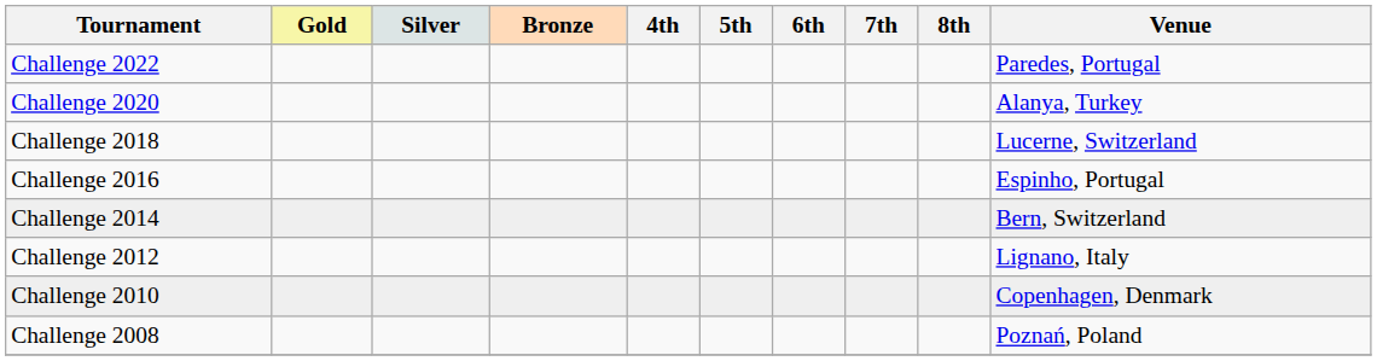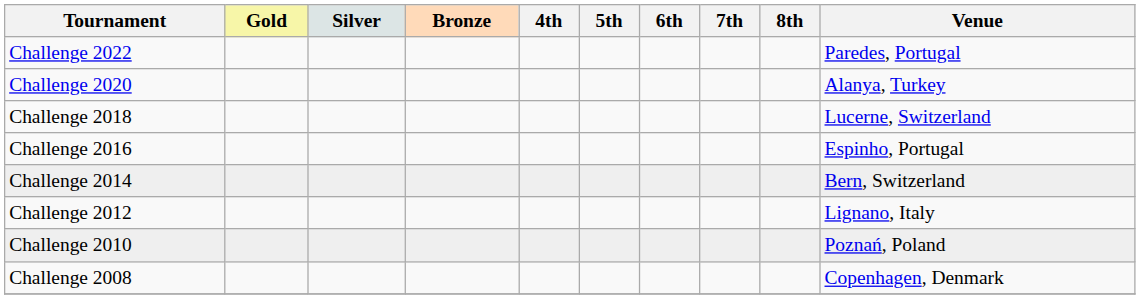 <table class="wikitable" style="width: 100%; font-size: 95%;">
 <tr>
 <th>Tournament</th>
 <th style="background:#F7F6A8;">Gold</th>
 <th style="background:#DCE5E5;">Silver</th>
 <th style="background:#FFDAB9;">Bronze</th>
 <th>4th</th>
 <th>5th</th>
 <th>6th</th>
 <th>7th</th>
 <th>8th</th>
 <th>Venue</th>
 </tr>
 <tr>
 <td><a href='#'>Challenge 2022</a></td>
 <td></td>
 <td></td>
 <td></td>
 <td></td>
 <td></td>
 <td></td>
 <td></td>
 <td></td>
 <td><a href='#'>Paredes</a>, <a href='#'>Portugal</a></td>
 </tr>
 <tr>
 <td><a href='#'>Challenge 2020</a></td>
 <td></td>
 <td></td>
 <td></td>
 <td></td>
 <td></td>
 <td></td>
 <td></td>
 <td></td>
 <td><a href='#'>Alanya</a>, <a href='#'>Turkey</a></td>
 </tr>
 <tr>
 <td>Challenge 2018</td>
 <td></td>
 <td></td>
 <td></td>
 <td></td>
 <td></td>
 <td></td>
 <td></td>
 <td></td>
 <td><a href='#'>Lucerne</a>, <a href='#'>Switzerland</a></td>
 </tr>
 <tr>
 <td>Challenge 2016</td>
 <td></td>
 <td></td>
 <td></td>
 <td></td>
 <td></td>
 <td></td>
 <td></td>
 <td></td>
 <td><a href='#'>Espinho</a>, Portugal</td>
 </tr>
 <tr bgcolor=#efefef>
 <td>Challenge 2014 </td>
 <td></td>
 <td></td>
 <td></td>
 <td></td>
 <td></td>
 <td></td>
 <td></td>
 <td></td>
 <td><a href='#'>Bern</a>, Switzerland</td>
 </tr>
 <tr>
 <td>Challenge 2012 </td>
 <td></td>
 <td></td>
 <td></td>
 <td></td>
 <td></td>
 <td></td>
 <td></td>
 <td></td>
 <td><a href='#'>Lignano</a>, Italy</td>
 </tr>
 <tr bgcolor=#efefef>
 <td>Challenge 2010 </td>
 <td></td>
 <td></td>
 <td></td>
 <td></td>
 <td></td>
 <td></td>
 <td></td>
 <td></td>
-<td><a href='#'>Copenhagen</a>, Denmark</td>
+<td><a href='#'>Poznań</a>, Poland</td>
 </tr>
 <tr>
 <td>Challenge 2008 </td>
 <td></td>
 <td></td>
 <td></td>
 <td></td>
 <td></td>
 <td></td>
 <td></td>
 <td></td>
-<td><a href='#'>Poznań</a>, Poland</td>
+<td><a href='#'>Copenhagen</a>, Denmark</td>
 </tr>
 <tr>
 </tr>
 </table>
